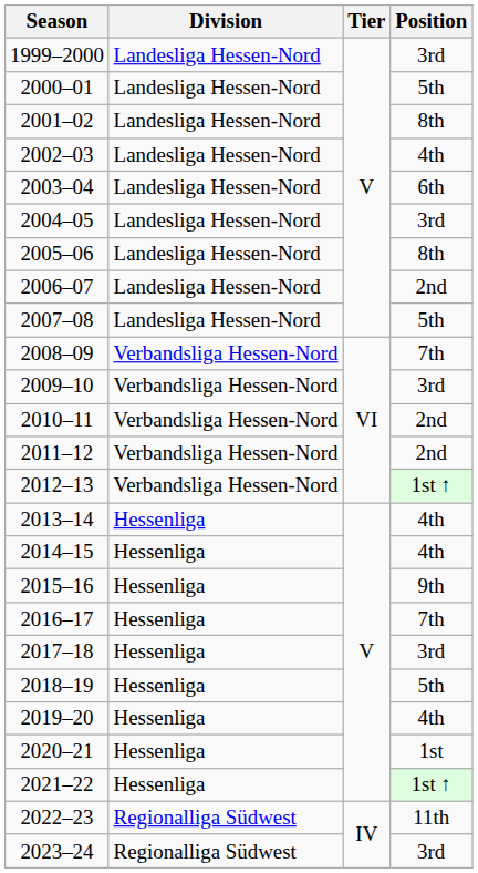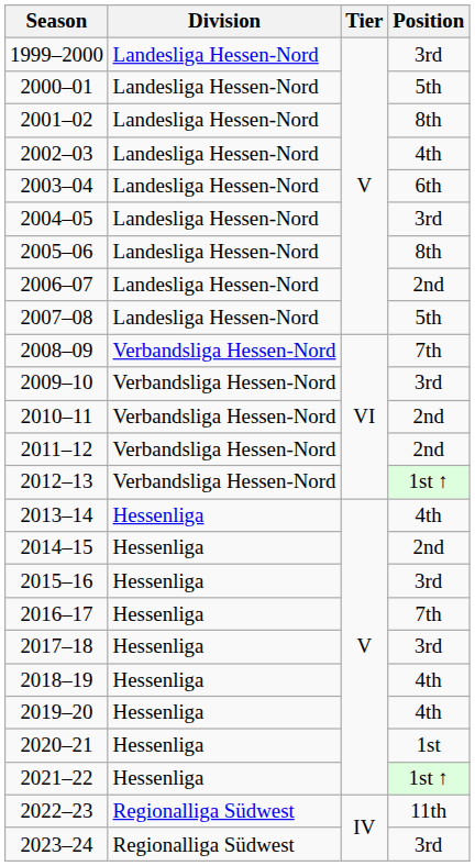 <table class="wikitable">
 <tr>
 <th>Season</th>
 <th>Division</th>
 <th>Tier</th>
 <th>Position</th>
 </tr>
 <tr align="center">
 <td>1999–2000</td>
 <td align="left"><a href='#'>Landesliga Hessen-Nord</a></td>
 <td rowspan=9>V</td>
 <td>3rd</td>
 </tr>
 <tr align="center">
 <td>2000–01</td>
 <td align="left">Landesliga Hessen-Nord</td>
 <td>5th</td>
 </tr>
 <tr align="center">
 <td>2001–02</td>
 <td align="left">Landesliga Hessen-Nord</td>
 <td>8th</td>
 </tr>
 <tr align="center">
 <td>2002–03</td>
 <td align="left">Landesliga Hessen-Nord</td>
 <td>4th</td>
 </tr>
 <tr align="center">
 <td>2003–04</td>
 <td align="left">Landesliga Hessen-Nord</td>
 <td>6th</td>
 </tr>
 <tr align="center">
 <td>2004–05</td>
 <td align="left">Landesliga Hessen-Nord</td>
 <td>3rd</td>
 </tr>
 <tr align="center">
 <td>2005–06</td>
 <td align="left">Landesliga Hessen-Nord</td>
 <td>8th</td>
 </tr>
 <tr align="center">
 <td>2006–07</td>
 <td align="left">Landesliga Hessen-Nord</td>
 <td>2nd</td>
 </tr>
 <tr align="center">
 <td>2007–08</td>
 <td align="left">Landesliga Hessen-Nord</td>
 <td>5th</td>
 </tr>
 <tr align="center">
 <td>2008–09</td>
 <td align="left"><a href='#'>Verbandsliga Hessen-Nord</a></td>
 <td rowspan=5>VI</td>
 <td>7th</td>
 </tr>
 <tr align="center">
 <td>2009–10</td>
 <td align="left">Verbandsliga Hessen-Nord</td>
 <td>3rd</td>
 </tr>
 <tr align="center">
 <td>2010–11</td>
 <td align="left">Verbandsliga Hessen-Nord</td>
 <td>2nd</td>
 </tr>
 <tr align="center">
 <td>2011–12</td>
 <td align="left">Verbandsliga Hessen-Nord</td>
 <td>2nd</td>
 </tr>
 <tr align="center">
 <td>2012–13</td>
 <td align="left">Verbandsliga Hessen-Nord</td>
 <td bgcolor="#ddffdd">1st ↑</td>
 </tr>
 <tr align="center">
 <td>2013–14</td>
 <td align="left"><a href='#'>Hessenliga</a></td>
 <td rowspan=9>V</td>
 <td>4th</td>
 </tr>
 <tr align="center">
 <td>2014–15</td>
 <td align="left">Hessenliga</td>
-<td>4th</td>
+<td>2nd</td>
 </tr>
 <tr align="center">
 <td>2015–16</td>
 <td align="left">Hessenliga</td>
-<td>9th</td>
+<td>3rd</td>
 </tr>
 <tr align="center">
 <td>2016–17</td>
 <td align="left">Hessenliga</td>
 <td>7th</td>
 </tr>
 <tr align="center">
 <td>2017–18</td>
 <td align="left">Hessenliga</td>
 <td>3rd</td>
 </tr>
 <tr align="center">
 <td>2018–19</td>
 <td align="left">Hessenliga</td>
-<td>5th</td>
+<td>4th</td>
 </tr>
 <tr align="center">
 <td>2019–20</td>
 <td align="left">Hessenliga</td>
 <td>4th</td>
 </tr>
 <tr align="center">
 <td>2020–21</td>
 <td align="left">Hessenliga</td>
 <td>1st</td>
 </tr>
 <tr align="center">
 <td>2021–22</td>
 <td align="left">Hessenliga</td>
 <td bgcolor="#ddffdd">1st ↑</td>
 </tr>
 <tr align="center">
 <td>2022–23</td>
 <td align="left"><a href='#'>Regionalliga Südwest</a></td>
 <td rowspan=2>IV</td>
 <td>11th</td>
 </tr>
 <tr align="center">
 <td>2023–24</td>
 <td align="left">Regionalliga Südwest</td>
 <td>3rd</td>
 </tr>
 </table>
